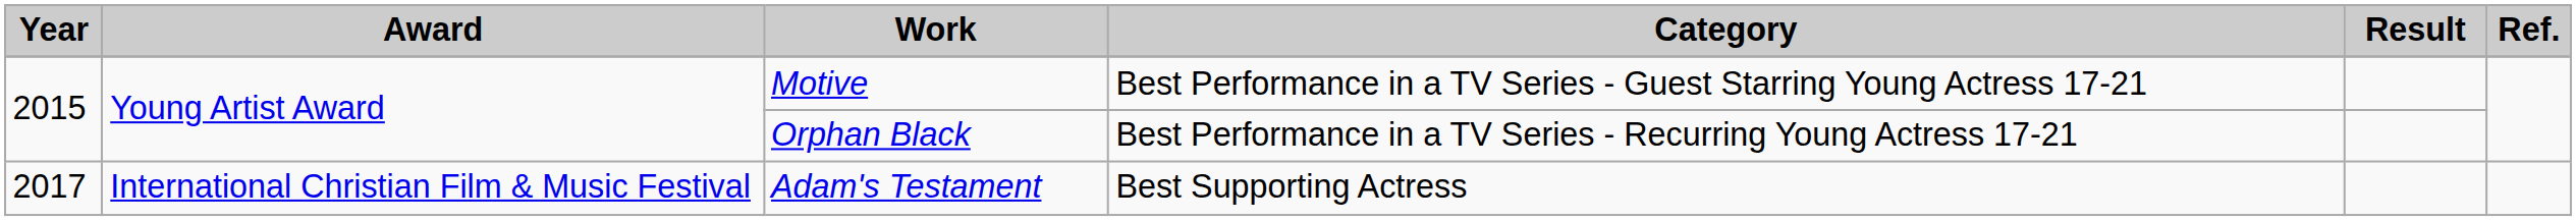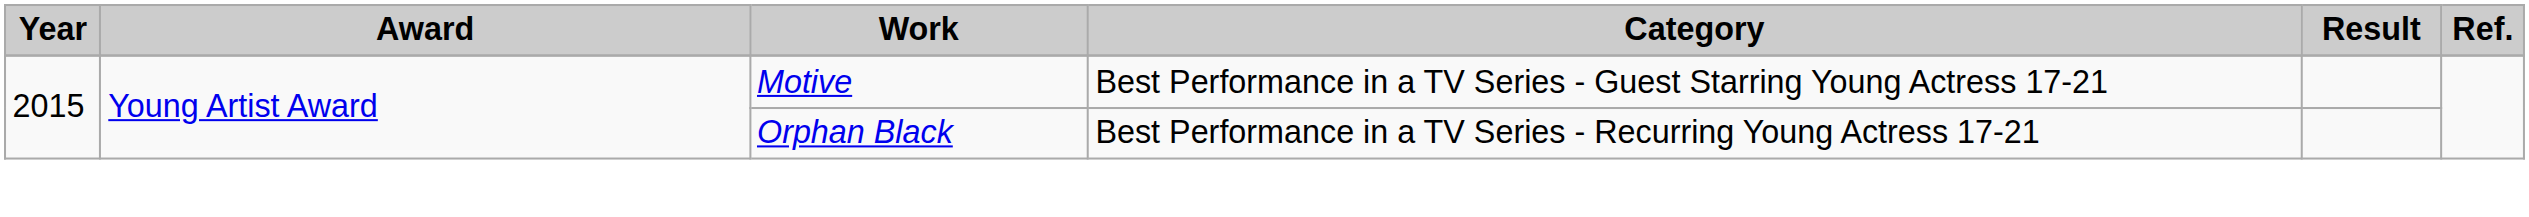 <table class="wikitable">
 <tr style="text-align:center;">
 <th style="background:#ccc;" width="3%">Year</th>
 <th style="background:#ccc;" width="23%">Award</th>
 <th style="background:#ccc;" width="12%">Work</th>
 <th style="background:#ccc;" width="43%">Category</th>
 <th style="background:#ccc;" width="5%">Result</th>
 <th style="background:#ccc;" width="2%">Ref.</th>
 </tr>
 <tr>
 </tr>
 <tr>
 <td rowspan="2">2015</td>
 <td rowspan="2"><a href='#'>Young Artist Award</a></td>
 <td><em><a href='#'>Motive</a></em></td>
 <td>Best Performance in a TV Series - Guest Starring Young Actress 17-21</td>
 <td></td>
 <td rowspan="2"></td>
 </tr>
 <tr>
 <td><em><a href='#'>Orphan Black</a></em></td>
 <td>Best Performance in a TV Series - Recurring Young Actress 17-21</td>
 <td></td>
 </tr>
-<tr>
-<td>2017</td>
-<td><a href='#'>International Christian Film & Music Festival</a></td>
-<td><em><a href='#'>Adam's Testament</a></em></td>
-<td>Best Supporting Actress</td>
-<td></td>
-<td></td>
-</tr>
 </table>
